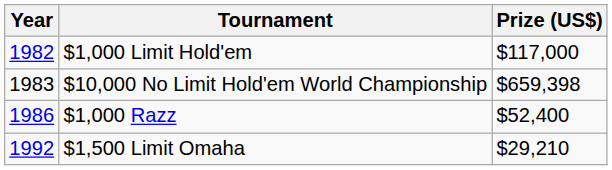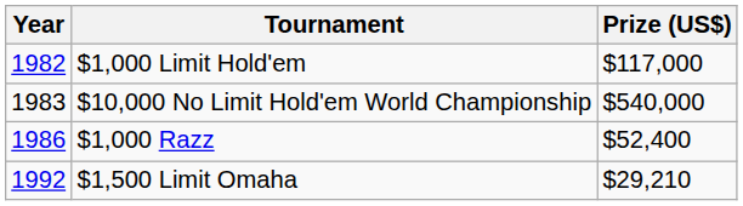 <table class="wikitable">
 <tr>
 <th>Year</th>
 <th>Tournament</th>
 <th>Prize (US$)</th>
 </tr>
 <tr>
 <td><a href='#'>1982</a></td>
 <td>$1,000 Limit Hold'em</td>
 <td>$117,000</td>
 </tr>
 <tr>
 <td>1983</td>
 <td>$10,000 No Limit Hold'em World Championship</td>
-<td>$659,398</td>
+<td>$540,000</td>
 </tr>
 <tr>
 <td><a href='#'>1986</a></td>
 <td>$1,000 <a href='#'>Razz</a></td>
 <td>$52,400</td>
 </tr>
 <tr>
 <td><a href='#'>1992</a></td>
 <td>$1,500 Limit Omaha</td>
 <td>$29,210</td>
 </tr>
 </table>
